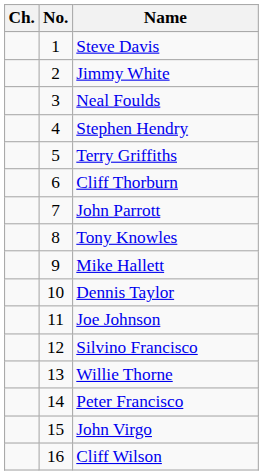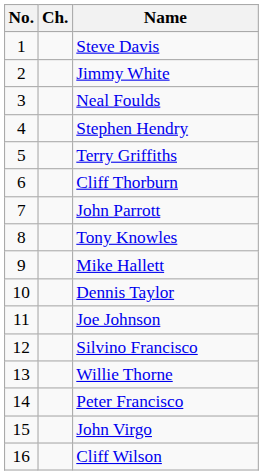 <table class="wikitable" style="text-align: center;">
 <tr>
+<th>No.</th>
 <th>Ch.</th>
-<th>No.</th>
 <th width=165>Name</th>
 </tr>
 <tr>
+<td>1</td>
 <td></td>
-<td>1</td>
 <td style="text-align:left;"> <a href='#'>Steve Davis</a></td>
 </tr>
 <tr>
+<td>2</td>
 <td></td>
-<td>2</td>
 <td style="text-align:left;"> <a href='#'>Jimmy White</a></td>
 </tr>
 <tr>
+<td>3</td>
 <td></td>
-<td>3</td>
 <td style="text-align:left;"> <a href='#'>Neal Foulds</a></td>
 </tr>
 <tr>
+<td>4</td>
 <td></td>
-<td>4</td>
 <td style="text-align:left;"> <a href='#'>Stephen Hendry</a></td>
 </tr>
 <tr>
+<td>5</td>
 <td></td>
-<td>5</td>
 <td style="text-align:left;"> <a href='#'>Terry Griffiths</a></td>
 </tr>
 <tr>
+<td>6</td>
 <td></td>
-<td>6</td>
 <td style="text-align:left;"> <a href='#'>Cliff Thorburn</a></td>
 </tr>
 <tr>
+<td>7</td>
 <td></td>
-<td>7</td>
 <td style="text-align:left;"> <a href='#'>John Parrott</a></td>
 </tr>
 <tr>
+<td>8</td>
 <td></td>
-<td>8</td>
 <td style="text-align:left;"> <a href='#'>Tony Knowles</a></td>
 </tr>
 <tr>
+<td>9</td>
 <td></td>
-<td>9</td>
 <td style="text-align:left;"> <a href='#'>Mike Hallett</a></td>
 </tr>
 <tr>
+<td>10</td>
 <td></td>
-<td>10</td>
 <td style="text-align:left;"> <a href='#'>Dennis Taylor</a></td>
 </tr>
 <tr>
+<td>11</td>
 <td></td>
-<td>11</td>
 <td style="text-align:left;"> <a href='#'>Joe Johnson</a></td>
 </tr>
 <tr>
+<td>12</td>
 <td></td>
-<td>12</td>
 <td style="text-align:left;"> <a href='#'>Silvino Francisco</a></td>
 </tr>
 <tr>
+<td>13</td>
 <td></td>
-<td>13</td>
 <td style="text-align:left;"> <a href='#'>Willie Thorne</a></td>
 </tr>
 <tr>
+<td>14</td>
 <td></td>
-<td>14</td>
 <td style="text-align:left;"> <a href='#'>Peter Francisco</a></td>
 </tr>
 <tr>
+<td>15</td>
 <td></td>
-<td>15</td>
 <td style="text-align:left;"> <a href='#'>John Virgo</a></td>
 </tr>
 <tr>
+<td>16</td>
 <td></td>
-<td>16</td>
 <td style="text-align:left;"> <a href='#'>Cliff Wilson</a></td>
 </tr>
 </table>
